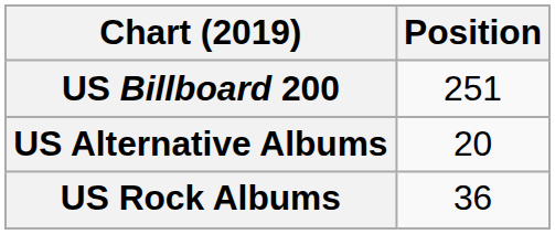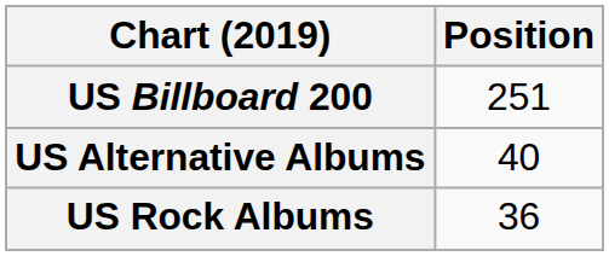 <table class="wikitable sortable plainrowheaders" style="text-align:center">
 <tr>
 <th scope="col">Chart (2019)</th>
 <th scope="col">Position</th>
 </tr>
 <tr>
 <th scope="row">US <em>Billboard</em> 200</th>
 <td>251</td>
 </tr>
 <tr>
 <th scope="row">US Alternative Albums</th>
-<td>20</td>
+<td>40</td>
 </tr>
 <tr>
 <th scope="row">US Rock Albums</th>
 <td>36</td>
 </tr>
 </table>
